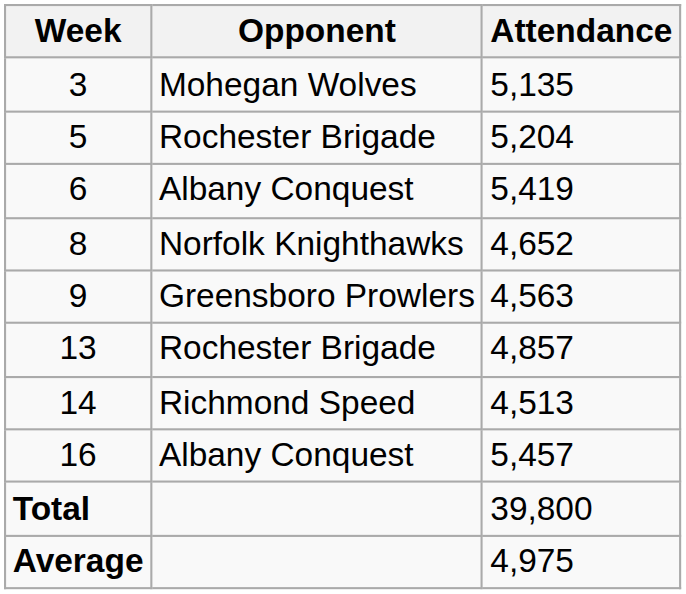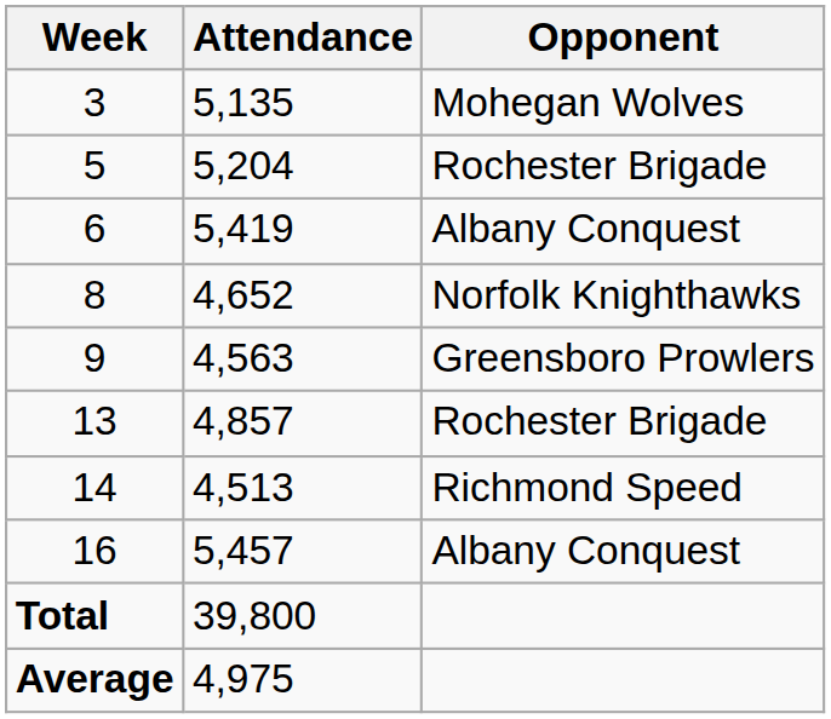 <table class="wikitable" align="center">
 <tr>
 <th>Week</th>
+<th>Attendance</th>
 <th>Opponent</th>
-<th>Attendance</th>
 </tr>
 <tr>
 <td align="center">3</td>
+<td>5,135</td>
 <td>Mohegan Wolves</td>
-<td>5,135</td>
 </tr>
 <tr>
 <td align="center">5</td>
+<td>5,204</td>
 <td>Rochester Brigade</td>
-<td>5,204</td>
 </tr>
 <tr>
 <td align="center">6</td>
+<td>5,419</td>
 <td>Albany Conquest</td>
-<td>5,419</td>
 </tr>
 <tr>
 <td align="center">8</td>
+<td>4,652</td>
 <td>Norfolk Knighthawks</td>
-<td>4,652</td>
 </tr>
 <tr>
 <td align="center">9</td>
+<td>4,563</td>
 <td>Greensboro Prowlers</td>
-<td>4,563</td>
 </tr>
 <tr>
 <td align="center">13</td>
+<td>4,857</td>
 <td>Rochester Brigade</td>
-<td>4,857</td>
 </tr>
 <tr>
 <td align="center">14</td>
+<td>4,513</td>
 <td>Richmond Speed</td>
-<td>4,513</td>
 </tr>
 <tr>
 <td align="center">16</td>
+<td>5,457</td>
 <td>Albany Conquest</td>
-<td>5,457</td>
 </tr>
 <tr>
 <td><strong>Total</strong></td>
+<td>39,800</td>
 <td> </td>
-<td>39,800</td>
 </tr>
 <tr>
 <td><strong>Average</strong></td>
+<td>4,975</td>
 <td> </td>
-<td>4,975</td>
 </tr>
 </table>
